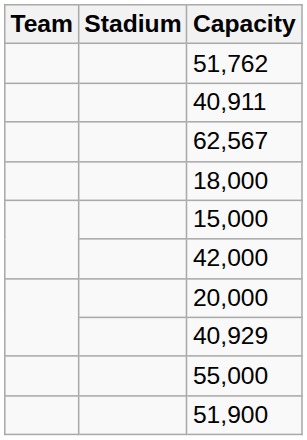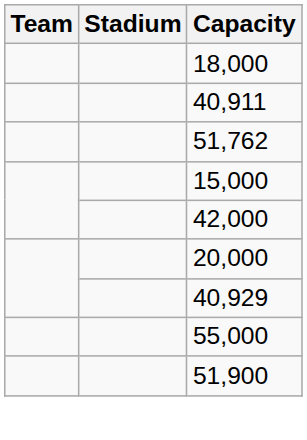 <table class="wikitable sortable">
 <tr>
 <th>Team</th>
 <th>Stadium</th>
 <th>Capacity</th>
 </tr>
 <tr>
 <td></td>
 <td></td>
-<td>51,762</td>
+<td>18,000</td>
 </tr>
 <tr>
 <td></td>
 <td></td>
 <td>40,911</td>
 </tr>
 <tr>
 <td></td>
 <td></td>
-<td>62,567</td>
-</tr>
-<tr>
-<td></td>
-<td></td>
-<td>18,000</td>
+<td>51,762</td>
 </tr>
 <tr>
 <td rowspan=2></td>
 <td></td>
 <td>15,000</td>
 </tr>
 <tr>
 <td></td>
 <td>42,000</td>
 </tr>
 <tr>
 <td rowspan=2></td>
 <td></td>
 <td>20,000</td>
 </tr>
 <tr>
 <td></td>
 <td>40,929</td>
 </tr>
 <tr>
 <td></td>
 <td></td>
 <td>55,000</td>
 </tr>
 <tr>
 <td></td>
 <td></td>
 <td>51,900</td>
 </tr>
 </table>
